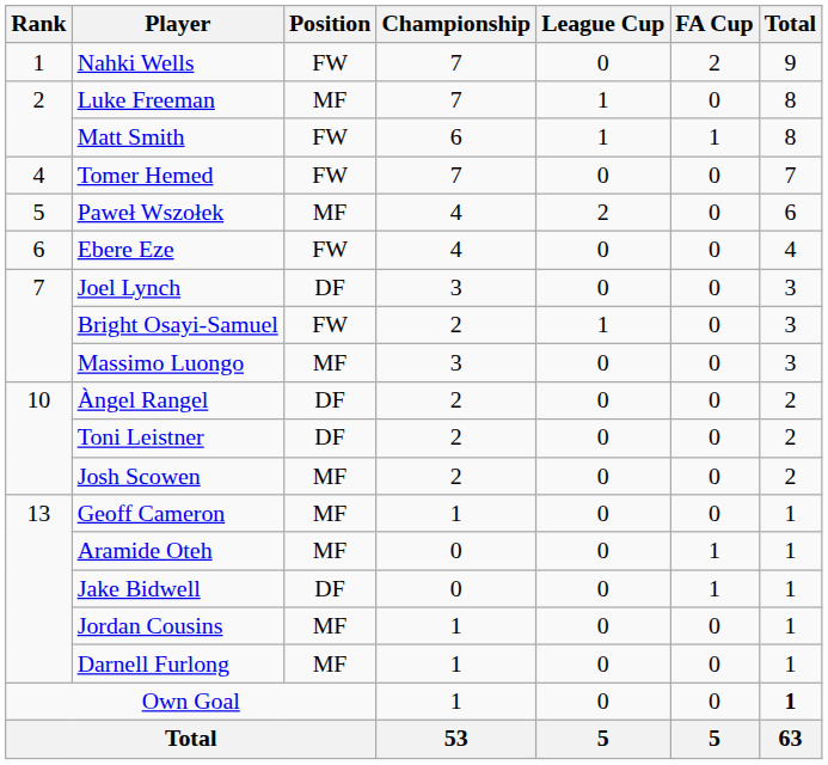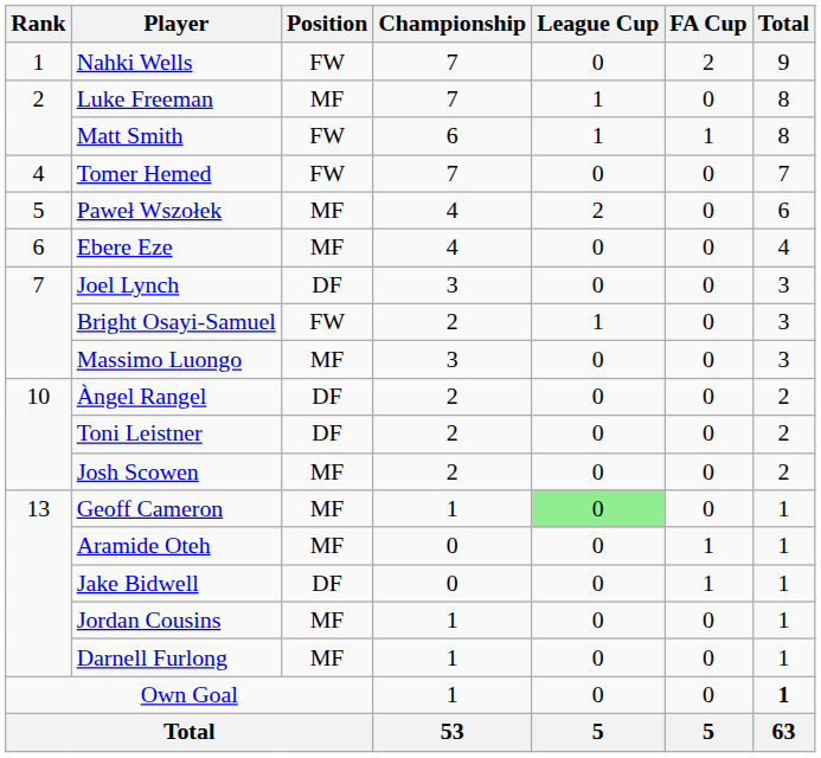 <table class="wikitable">
 <tr>
 <th>Rank</th>
 <th>Player</th>
 <th>Position</th>
 <th>Championship</th>
 <th>League Cup</th>
 <th>FA Cup</th>
 <th>Total</th>
 </tr>
 <tr>
 <td align=center valign=top rowspan=1>1</td>
 <td> <a href='#'>Nahki Wells</a></td>
 <td align=center>FW</td>
 <td align=center>7</td>
 <td align=center>0</td>
 <td align=center>2</td>
 <td align=center>9</td>
 </tr>
 <tr>
 <td align=center valign=top rowspan=2>2</td>
 <td> <a href='#'>Luke Freeman</a></td>
 <td align=center>MF</td>
 <td align=center>7</td>
 <td align=center>1</td>
 <td align=center>0</td>
 <td align=center>8</td>
 </tr>
 <tr>
 <td> <a href='#'>Matt Smith</a></td>
 <td align=center>FW</td>
 <td align=center>6</td>
 <td align=center>1</td>
 <td align=center>1</td>
 <td align=center>8</td>
 </tr>
 <tr>
 <td align=center valign=top rowspan=1>4</td>
 <td> <a href='#'>Tomer Hemed</a></td>
 <td align=center>FW</td>
 <td align=center>7</td>
 <td align=center>0</td>
 <td align=center>0</td>
 <td align=center>7</td>
 </tr>
 <tr>
 <td align=center valign=top rowspan=1>5</td>
 <td> <a href='#'>Paweł Wszołek</a></td>
 <td align=center>MF</td>
 <td align=center>4</td>
 <td align=center>2</td>
 <td align=center>0</td>
 <td align=center>6</td>
 </tr>
 <tr>
 <td align=center valign=top rowspan=1>6</td>
 <td> <a href='#'>Ebere Eze</a></td>
-<td align=center>FW</td>
+<td align=center>MF</td>
 <td align=center>4</td>
 <td align=center>0</td>
 <td align=center>0</td>
 <td align=center>4</td>
 </tr>
 <tr>
 <td align=center valign=top rowspan=3>7</td>
 <td> <a href='#'>Joel Lynch</a></td>
 <td align=center>DF</td>
 <td align=center>3</td>
 <td align=center>0</td>
 <td align=center>0</td>
 <td align=center>3</td>
 </tr>
 <tr>
 <td> <a href='#'>Bright Osayi-Samuel</a></td>
 <td align=center>FW</td>
 <td align=center>2</td>
 <td align=center>1</td>
 <td align=center>0</td>
 <td align=center>3</td>
 </tr>
 <tr>
 <td> <a href='#'>Massimo Luongo</a></td>
 <td align=center>MF</td>
 <td align=center>3</td>
 <td align=center>0</td>
 <td align=center>0</td>
 <td align=center>3</td>
 </tr>
 <tr>
 <td align=center valign=top rowspan=3>10</td>
 <td> <a href='#'>Àngel Rangel</a></td>
 <td align=center>DF</td>
 <td align=center>2</td>
 <td align=center>0</td>
 <td align=center>0</td>
 <td align=center>2</td>
 </tr>
 <tr>
 <td> <a href='#'>Toni Leistner</a></td>
 <td align=center>DF</td>
 <td align=center>2</td>
 <td align=center>0</td>
 <td align=center>0</td>
 <td align=center>2</td>
 </tr>
 <tr>
 <td> <a href='#'>Josh Scowen</a></td>
 <td align=center>MF</td>
 <td align=center>2</td>
 <td align=center>0</td>
 <td align=center>0</td>
 <td align=center>2</td>
 </tr>
 <tr>
 <td align=center valign=top rowspan=5>13</td>
 <td> <a href='#'>Geoff Cameron</a></td>
 <td align=center>MF</td>
 <td align=center>1</td>
-<td align=center>0</td>
+<td align=center style="background: lightgreen;">0</td>
 <td align=center>0</td>
 <td align=center>1</td>
 </tr>
 <tr>
 <td> <a href='#'>Aramide Oteh</a></td>
 <td align=center>MF</td>
 <td align=center>0</td>
 <td align=center>0</td>
 <td align=center>1</td>
 <td align=center>1</td>
 </tr>
 <tr>
 <td> <a href='#'>Jake Bidwell</a></td>
 <td align=center>DF</td>
 <td align=center>0</td>
 <td align=center>0</td>
 <td align=center>1</td>
 <td align=center>1</td>
 </tr>
 <tr>
 <td> <a href='#'>Jordan Cousins</a></td>
 <td align=center>MF</td>
 <td align=center>1</td>
 <td align=center>0</td>
 <td align=center>0</td>
 <td align=center>1</td>
 </tr>
 <tr>
 <td> <a href='#'>Darnell Furlong</a></td>
 <td align=center>MF</td>
 <td align=center>1</td>
 <td align=center>0</td>
 <td align=center>0</td>
 <td align=center>1</td>
 </tr>
 <tr>
 <td colspan=3 align=center><a href='#'>Own Goal</a></td>
 <td align=center>1</td>
 <td align=center>0</td>
 <td align=center>0</td>
 <td align=center><strong>1</strong></td>
 </tr>
 <tr>
 <th colspan=3>Total</th>
 <th>53</th>
 <th>5</th>
 <th>5</th>
 <th>63</th>
 </tr>
 </table>
